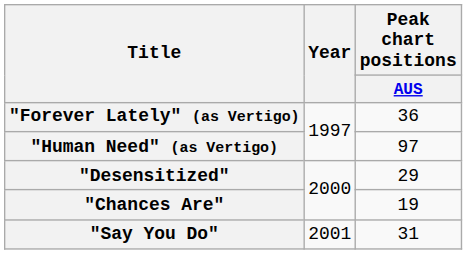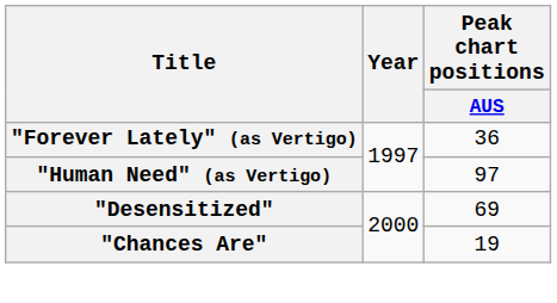 <table class="wikitable plainrowheaders">
 <tr>
 <th rowspan="2">Title</th>
 <th rowspan="2">Year</th>
 <th colspan="1">Peak chart positions</th>
 </tr>
 <tr>
 <th scope="col" style="width:3em;font-size:90%;"><a href='#'>AUS</a><br></th>
 </tr>
 <tr>
 <th scope="row">"Forever Lately" <small>(as Vertigo)</small></th>
 <td rowspan="2">1997</td>
 <td align="center">36</td>
 </tr>
 <tr>
 <th scope="row">"Human Need" <small>(as Vertigo)</small></th>
 <td align="center">97</td>
 </tr>
 <tr>
 <th scope="row">"Desensitized"</th>
 <td rowspan="2">2000</td>
-<td align="center">29</td>
+<td align="center">69</td>
 </tr>
 <tr>
 <th scope="row">"Chances Are"</th>
 <td align="center">19</td>
 </tr>
-<tr>
-<th scope="row">"Say You Do"</th>
-<td>2001</td>
-<td align="center">31</td>
-</tr>
 </table>
